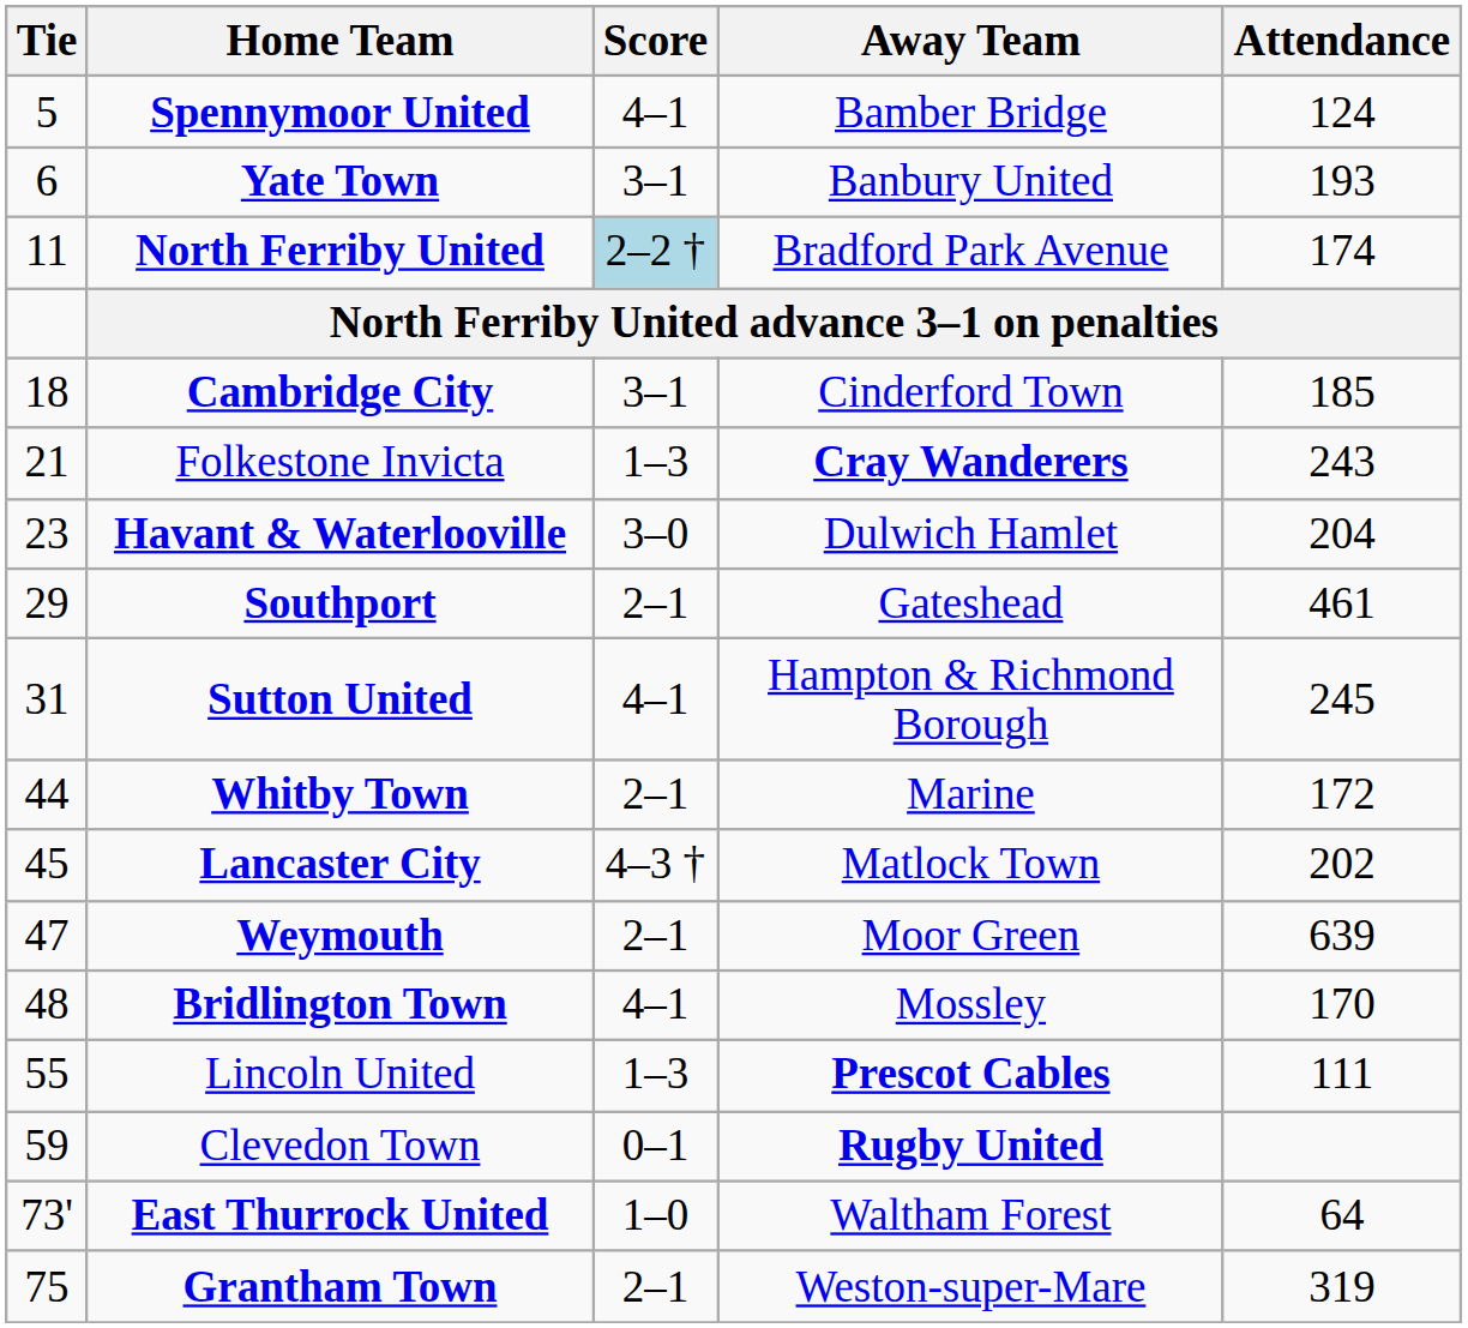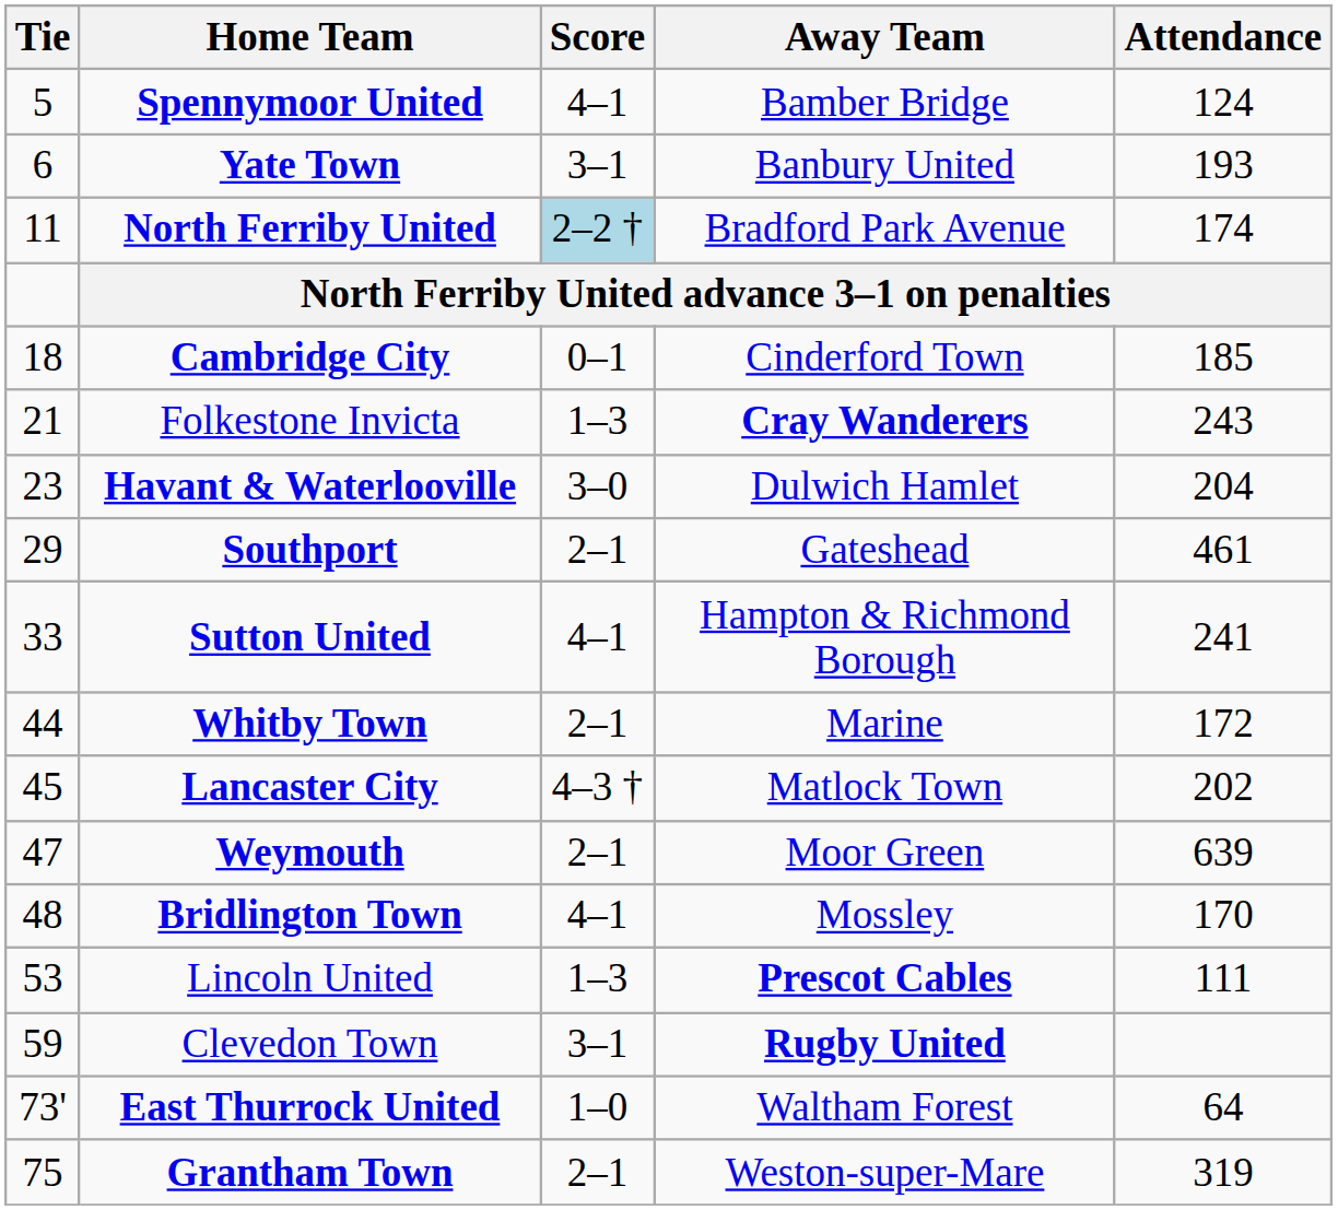 <table class="wikitable" style="text-align:center;">
 <tr>
 <th width=20>Tie</th>
 <th width=175>Home Team</th>
 <th width=20>Score</th>
 <th width=175>Away Team</th>
 <th width=20>Attendance</th>
 </tr>
 <tr>
 <td>5</td>
 <td><strong><a href='#'>Spennymoor United</a></strong></td>
 <td>4–1</td>
 <td><a href='#'>Bamber Bridge</a></td>
 <td>124</td>
 </tr>
 <tr>
 <td>6</td>
 <td><strong><a href='#'>Yate Town</a></strong></td>
 <td>3–1</td>
 <td><a href='#'>Banbury United</a></td>
 <td>193</td>
 </tr>
 <tr>
 <td>11</td>
 <td><strong><a href='#'>North Ferriby United</a></strong></td>
 <td style="background: lightblue;">2–2 †</td>
 <td><a href='#'>Bradford Park Avenue</a></td>
 <td>174</td>
 </tr>
 <tr>
 <td></td>
 <th colspan="5">North Ferriby United advance 3–1 on penalties</th>
 </tr>
 <tr>
 <td>18</td>
 <td><strong><a href='#'>Cambridge City</a></strong></td>
-<td>3–1</td>
+<td>0–1</td>
 <td><a href='#'>Cinderford Town</a></td>
 <td>185</td>
 </tr>
 <tr>
 <td>21</td>
 <td><a href='#'>Folkestone Invicta</a></td>
 <td>1–3</td>
 <td><strong><a href='#'>Cray Wanderers</a></strong></td>
 <td>243</td>
 </tr>
 <tr>
 <td>23</td>
 <td><strong><a href='#'>Havant & Waterlooville</a></strong></td>
 <td>3–0</td>
 <td><a href='#'>Dulwich Hamlet</a></td>
 <td>204</td>
 </tr>
 <tr>
 <td>29</td>
 <td><strong><a href='#'>Southport</a></strong></td>
 <td>2–1</td>
 <td><a href='#'>Gateshead</a></td>
 <td>461</td>
 </tr>
 <tr>
-<td>31</td>
+<td>33</td>
 <td><strong><a href='#'>Sutton United</a></strong></td>
 <td>4–1</td>
 <td><a href='#'>Hampton & Richmond Borough</a></td>
-<td>245</td>
+<td>241</td>
 </tr>
 <tr>
 <td>44</td>
 <td><strong><a href='#'>Whitby Town</a></strong></td>
 <td>2–1</td>
 <td><a href='#'>Marine</a></td>
 <td>172</td>
 </tr>
 <tr>
 <td>45</td>
 <td><strong><a href='#'>Lancaster City</a></strong></td>
 <td>4–3 †</td>
 <td><a href='#'>Matlock Town</a></td>
 <td>202</td>
 </tr>
 <tr>
 <td>47</td>
 <td><strong><a href='#'>Weymouth</a></strong></td>
 <td>2–1</td>
 <td><a href='#'>Moor Green</a></td>
 <td>639</td>
 </tr>
 <tr>
 <td>48</td>
 <td><strong><a href='#'>Bridlington Town</a></strong></td>
 <td>4–1</td>
 <td><a href='#'>Mossley</a></td>
 <td>170</td>
 </tr>
 <tr>
-<td>55</td>
+<td>53</td>
 <td><a href='#'>Lincoln United</a></td>
 <td>1–3</td>
 <td><strong><a href='#'>Prescot Cables</a></strong></td>
 <td>111</td>
 </tr>
 <tr>
 <td>59</td>
 <td><a href='#'>Clevedon Town</a></td>
-<td>0–1</td>
+<td>3–1</td>
 <td><strong><a href='#'>Rugby United</a></strong></td>
 <td></td>
 </tr>
 <tr>
 <td>73'</td>
 <td><strong><a href='#'>East Thurrock United</a></strong></td>
 <td>1–0</td>
 <td><a href='#'>Waltham Forest</a></td>
 <td>64</td>
 </tr>
 <tr>
 <td>75</td>
 <td><strong><a href='#'>Grantham Town</a></strong></td>
 <td>2–1</td>
 <td><a href='#'>Weston-super-Mare</a></td>
 <td>319</td>
 </tr>
 </table>
